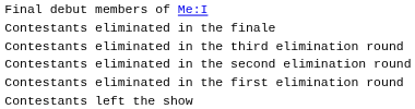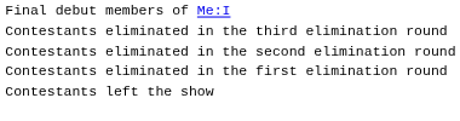 <table class="toccolours" style="font-size:85%; white-space:nowrap">
 <tr>
 <td></td>
 <td>Final debut members of <a href='#'>Me:I</a></td>
-</tr>
-<tr>
-<td></td>
-<td>Contestants eliminated in the finale</td>
 </tr>
 <tr>
 <td></td>
 <td>Contestants eliminated in the third elimination round</td>
 </tr>
 <tr>
 <td></td>
 <td>Contestants eliminated in the second elimination round</td>
 </tr>
 <tr>
 <td></td>
 <td>Contestants eliminated in the first elimination round</td>
 </tr>
 <tr>
 <td></td>
 <td>Contestants left the show</td>
 </tr>
 </table>
